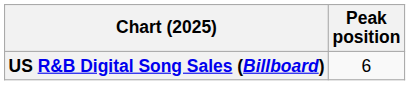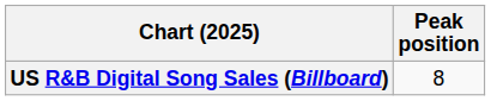 <table class="wikitable sortable plainrowheaders" style="text-align:center">
 <tr>
 <th>Chart (2025)</th>
 <th>Peak<br>position</th>
 </tr>
 <tr>
 <th scope="row">US <a href='#'>R&B Digital Song Sales</a> (<em><a href='#'>Billboard</a></em>)</th>
-<td style="text-align:center;">6</td>
+<td style="text-align:center;">8</td>
 </tr>
 </table>
